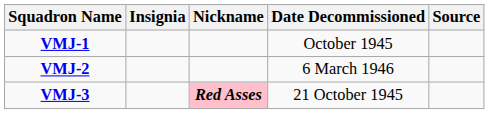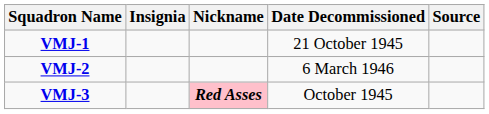 <table class="wikitable" style="text-align:center;">
 <tr>
 <th>Squadron Name</th>
 <th>Insignia</th>
 <th>Nickname</th>
 <th>Date Decommissioned</th>
 <th>Source</th>
 </tr>
 <tr>
 <td><strong><a href='#'>VMJ-1</a></strong></td>
 <td><strong></strong></td>
 <td></td>
-<td>October 1945</td>
+<td>21 October 1945</td>
 <td></td>
 </tr>
 <tr>
 <td><strong><a href='#'>VMJ-2</a></strong></td>
 <td><strong></strong></td>
 <td></td>
 <td>6 March 1946</td>
 <td></td>
 </tr>
 <tr>
 <td><strong><a href='#'>VMJ-3</a></strong></td>
 <td><strong></strong></td>
 <td style="background: pink;"><strong><em>Red Asses</em></strong></td>
-<td>21 October 1945</td>
+<td>October 1945</td>
 <td></td>
 </tr>
 </table>
